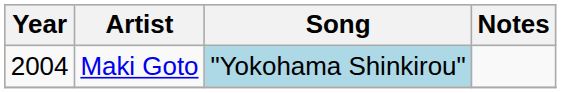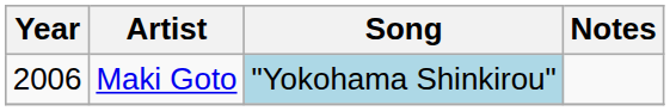 <table class="wikitable sortable">
 <tr>
 <th>Year</th>
 <th>Artist</th>
 <th>Song</th>
 <th class="unsortable">Notes</th>
 </tr>
 <tr>
-<td>2004</td>
+<td>2006</td>
 <td><a href='#'>Maki Goto</a></td>
 <td style="background: lightblue;">"Yokohama Shinkirou"</td>
 <td></td>
 </tr>
 <tr>
 </tr>
 </table>
